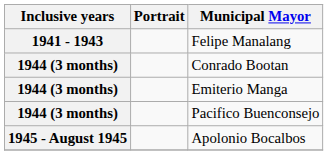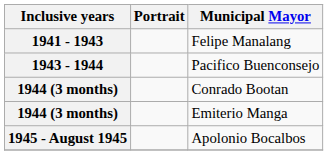 <table class="wikitable collapsible autocollapse" style="font-size:95%">
 <tr>
 <th scope="col">Inclusive years</th>
 <th scope="col">Portrait</th>
 <th scope="col">Municipal <a href='#'>Mayor</a></th>
 </tr>
 <tr>
 <th scope="row">1941 - 1943</th>
 <td></td>
 <td>Felipe Manalang </td>
 </tr>
 <tr>
+<th scope="row">1943 - 1944</th>
+<td></td>
+<td>Pacifico Buenconsejo </td>
+</tr>
+<tr>
 <th scope="row">1944 (3 months)</th>
 <td></td>
 <td>Conrado Bootan </td>
 </tr>
 <tr>
 <th scope="row">1944 (3 months)</th>
 <td></td>
 <td>Emiterio Manga </td>
 </tr>
 <tr>
-<th scope="row">1944 (3 months)</th>
-<td></td>
-<td>Pacifico Buenconsejo </td>
-</tr>
-<tr>
 <th scope="row">1945 - August 1945</th>
 <td></td>
 <td>Apolonio Bocalbos </td>
 </tr>
 <tr>
 </tr>
 </table>
